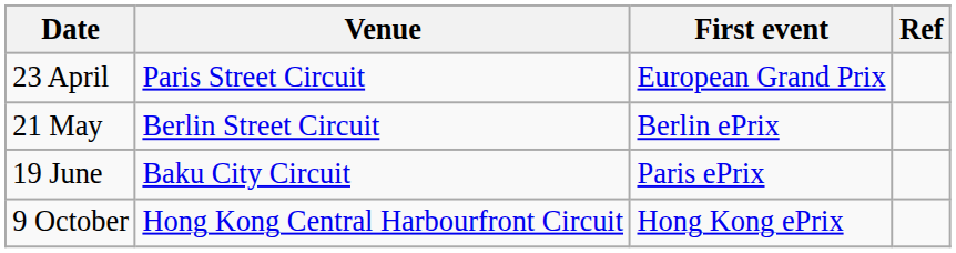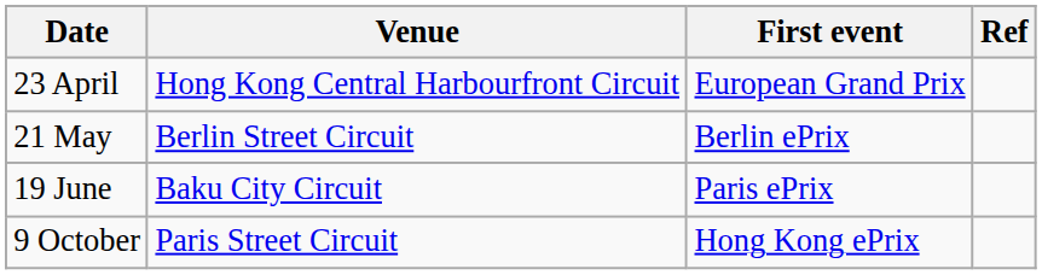 <table class="wikitable" style="font-size: 85%">
 <tr>
 <th>Date</th>
 <th>Venue</th>
 <th>First event</th>
 <th>Ref</th>
 </tr>
 <tr>
 <td>23 April</td>
-<td><a href='#'>Paris Street Circuit</a></td>
+<td><a href='#'>Hong Kong Central Harbourfront Circuit</a></td>
 <td><a href='#'>European Grand Prix</a></td>
 <td></td>
 </tr>
 <tr>
 <td>21 May</td>
 <td><a href='#'>Berlin Street Circuit</a></td>
 <td><a href='#'>Berlin ePrix</a></td>
 <td></td>
 </tr>
 <tr>
 <td>19 June</td>
 <td><a href='#'>Baku City Circuit</a></td>
 <td><a href='#'>Paris ePrix</a></td>
 <td></td>
 </tr>
 <tr>
 <td>9 October</td>
-<td><a href='#'>Hong Kong Central Harbourfront Circuit</a></td>
+<td><a href='#'>Paris Street Circuit</a></td>
 <td><a href='#'>Hong Kong ePrix</a></td>
 <td></td>
 </tr>
 </table>
